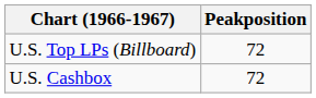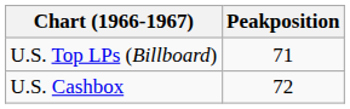 <table class="wikitable">
 <tr>
 <th>Chart (1966-1967)</th>
 <th>Peakposition</th>
 </tr>
 <tr>
 <td>U.S. <a href='#'>Top LPs</a> (<em>Billboard</em>)</td>
-<td align="center">72</td>
+<td align="center">71</td>
 </tr>
 <tr>
 <td>U.S. <a href='#'>Cashbox</a></td>
 <td align="center">72</td>
 </tr>
 </table>
